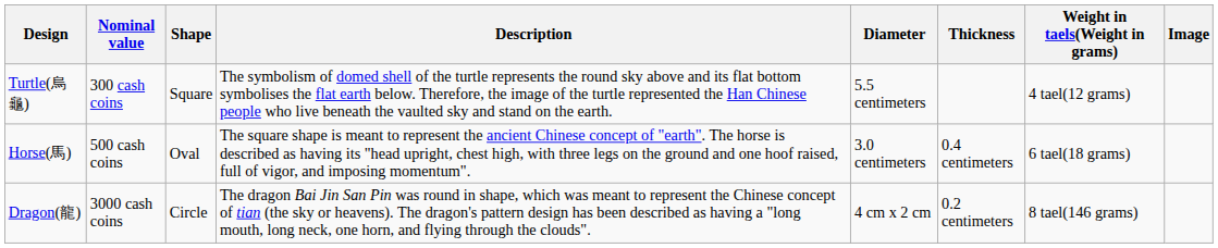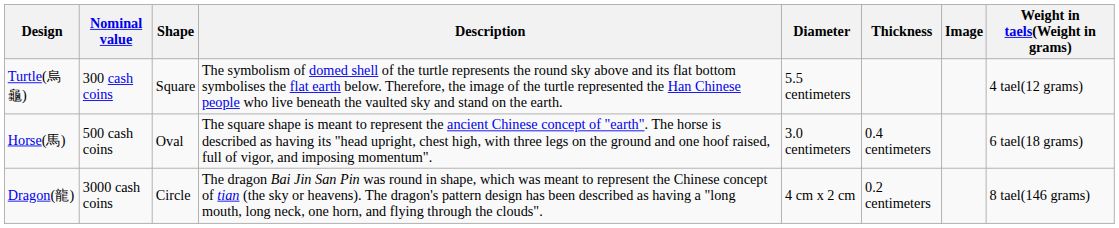 <table class="wikitable">
 <tr>
 <th>Design</th>
 <th><a href='#'>Nominal value</a></th>
 <th>Shape</th>
 <th>Description</th>
 <th>Diameter</th>
 <th>Thickness</th>
+<th>Image</th>
 <th>Weight in <a href='#'>taels</a>(Weight in grams)</th>
-<th>Image</th>
 </tr>
 <tr>
 <td><a href='#'>Turtle</a>(烏龜)</td>
 <td>300 <a href='#'>cash coins</a></td>
 <td>Square</td>
 <td>The symbolism of <a href='#'>domed shell</a> of the turtle represents the round sky above and its flat bottom symbolises the <a href='#'>flat earth</a> below. Therefore, the image of the turtle represented the <a href='#'>Han Chinese people</a> who live beneath the vaulted sky and stand on the earth.</td>
 <td>5.5 centimeters</td>
 <td></td>
+<td></td>
 <td>4 tael(12 grams)</td>
-<td></td>
 </tr>
 <tr>
 <td><a href='#'>Horse</a>(馬)</td>
 <td>500 cash coins</td>
 <td>Oval</td>
 <td>The square shape is meant to represent the <a href='#'>ancient Chinese concept of "earth"</a>. The horse is described as having its "head upright, chest high, with three legs on the ground and one hoof raised, full of vigor, and imposing momentum".</td>
 <td>3.0 centimeters</td>
 <td>0.4 centimeters</td>
+<td></td>
 <td>6 tael(18 grams)</td>
-<td></td>
 </tr>
 <tr>
 <td><a href='#'>Dragon</a>(龍)</td>
 <td>3000 cash coins</td>
 <td>Circle</td>
 <td>The dragon <em>Bai Jin San Pin</em> was round in shape, which was meant to represent the Chinese concept of <em><a href='#'>tian</a></em> (the sky or heavens). The dragon's pattern design has been described as having a "long mouth, long neck, one horn, and flying through the clouds".</td>
 <td>4 cm x 2 cm</td>
 <td>0.2 centimeters</td>
+<td></td>
 <td>8 tael(146 grams)</td>
-<td></td>
 </tr>
 </table>
